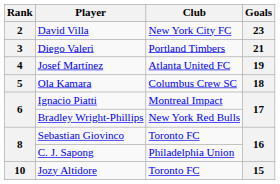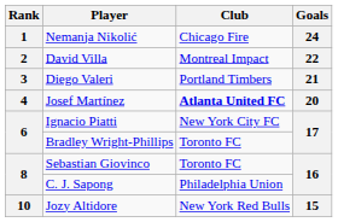 <table class="wikitable" style="text-align:center">
 <tr>
 <th>Rank</th>
 <th>Player</th>
 <th>Club</th>
 <th>Goals</th>
 </tr>
 <tr>
+<th>1</th>
+<td align="left"> <a href='#'>Nemanja Nikolić</a></td>
+<td align="left"><a href='#'>Chicago Fire</a></td>
+<th>24</th>
+</tr>
+<tr>
 <th>2</th>
 <td align="left"> <a href='#'>David Villa</a></td>
-<td align="left"><a href='#'>New York City FC</a></td>
-<th>23</th>
+<td align="left"><a href='#'>Montreal Impact</a></td>
+<th>22</th>
 </tr>
 <tr>
 <th>3</th>
 <td align="left"> <a href='#'>Diego Valeri</a></td>
 <td align="left"><a href='#'>Portland Timbers</a></td>
 <th>21</th>
 </tr>
 <tr>
 <th>4</th>
 <td align="left"> <a href='#'>Josef Martínez</a></td>
-<td align="left"><a href='#'>Atlanta United FC</a></td>
-<th>19</th>
-</tr>
-<tr>
-<th>5</th>
-<td align="left"> <a href='#'>Ola Kamara</a></td>
-<td align="left"><a href='#'>Columbus Crew SC</a></td>
-<th>18</th>
+<td align="left"><strong><a href='#'>Atlanta United FC</a></strong></td>
+<th>20</th>
 </tr>
 <tr>
 <th rowspan="2">6</th>
 <td align="left"> <a href='#'>Ignacio Piatti</a></td>
-<td align="left"><a href='#'>Montreal Impact</a></td>
+<td align="left"><a href='#'>New York City FC</a></td>
 <th rowspan="2">17</th>
 </tr>
 <tr>
 <td align="left"> <a href='#'>Bradley Wright-Phillips</a></td>
-<td align="left"><a href='#'>New York Red Bulls</a></td>
+<td align="left"><a href='#'>Toronto FC</a></td>
 </tr>
 <tr>
 <th rowspan="2">8</th>
 <td align="left"> <a href='#'>Sebastian Giovinco</a></td>
 <td align="left"><a href='#'>Toronto FC</a></td>
 <th rowspan="2">16</th>
 </tr>
 <tr>
 <td align="left"> <a href='#'>C. J. Sapong</a></td>
 <td align="left"><a href='#'>Philadelphia Union</a></td>
 </tr>
 <tr>
 <th>10</th>
 <td align="left"> <a href='#'>Jozy Altidore</a></td>
-<td align="left"><a href='#'>Toronto FC</a></td>
+<td align="left"><a href='#'>New York Red Bulls</a></td>
 <th>15</th>
 </tr>
 </table>
